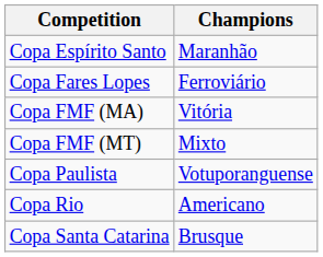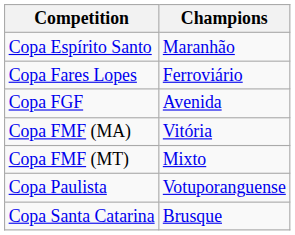 <table class="wikitable">
 <tr>
 <th>Competition</th>
 <th>Champions</th>
 </tr>
 <tr>
 <td><a href='#'>Copa Espírito Santo</a></td>
 <td><a href='#'>Maranhão</a></td>
 </tr>
 <tr>
 <td><a href='#'>Copa Fares Lopes</a></td>
 <td><a href='#'>Ferroviário</a></td>
 </tr>
 <tr>
+<td><a href='#'>Copa FGF</a></td>
+<td><a href='#'>Avenida</a></td>
+</tr>
+<tr>
 <td><a href='#'>Copa FMF</a> (MA)</td>
 <td><a href='#'>Vitória</a></td>
 </tr>
 <tr>
 <td><a href='#'>Copa FMF</a> (MT)</td>
 <td><a href='#'>Mixto</a></td>
 </tr>
 <tr>
 <td><a href='#'>Copa Paulista</a></td>
 <td><a href='#'>Votuporanguense</a></td>
 </tr>
 <tr>
-<td><a href='#'>Copa Rio</a></td>
-<td><a href='#'>Americano</a></td>
-</tr>
-<tr>
 <td><a href='#'>Copa Santa Catarina</a></td>
 <td><a href='#'>Brusque</a></td>
 </tr>
 </table>
